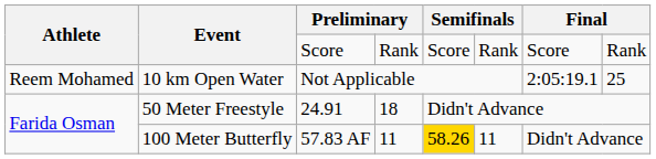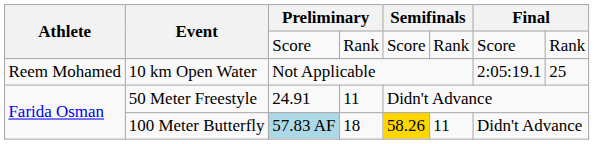 <table class="wikitable">
 <tr>
 <th rowspan="2">Athlete</th>
 <th rowspan="2">Event</th>
 <th colspan="2">Preliminary</th>
 <th colspan="2">Semifinals</th>
 <th colspan="2">Final</th>
 </tr>
 <tr>
 <td>Score</td>
 <td>Rank</td>
 <td>Score</td>
 <td>Rank</td>
 <td>Score</td>
 <td>Rank</td>
 </tr>
 <tr>
 <td>Reem Mohamed</td>
 <td>10 km Open Water</td>
 <td colspan="4">Not Applicable</td>
 <td>2:05:19.1</td>
 <td>25</td>
 </tr>
 <tr>
 <td rowspan="2"><a href='#'>Farida Osman</a></td>
 <td>50 Meter Freestyle</td>
 <td>24.91</td>
-<td>18</td>
+<td>11</td>
 <td colspan="4">Didn't Advance</td>
 </tr>
 <tr>
 <td>100 Meter Butterfly</td>
-<td>57.83 AF</td>
-<td>11</td>
+<td style="background: lightblue;">57.83 AF</td>
+<td>18</td>
 <td style="background: gold;">58.26</td>
 <td>11</td>
 <td colspan="2">Didn't Advance</td>
 </tr>
 </table>
